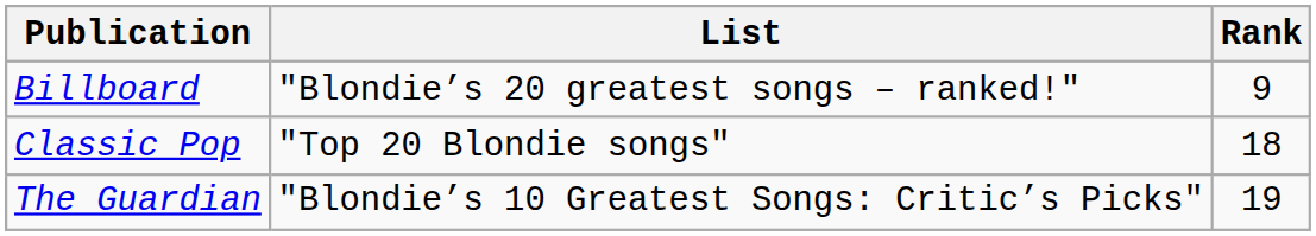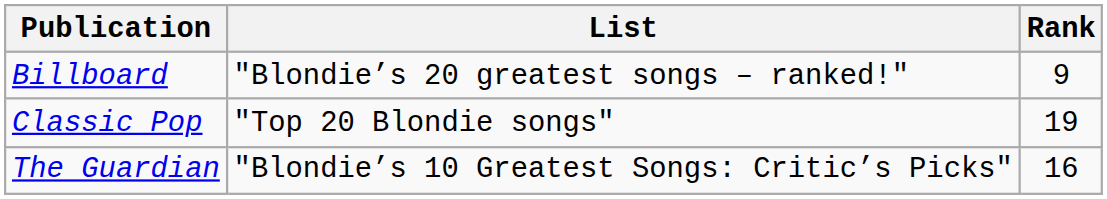 <table class="wikitable">
 <tr>
 <th align="center">Publication</th>
 <th align="center">List</th>
 <th align="center">Rank</th>
 </tr>
 <tr>
 <td align="left"><em><a href='#'>Billboard</a></em></td>
 <td align="left">"Blondie’s 20 greatest songs – ranked!"</td>
 <td align="center">9</td>
 </tr>
 <tr>
 <td align="left"><em><a href='#'>Classic Pop</a></em></td>
 <td align="left">"Top 20 Blondie songs"</td>
-<td align="center">18</td>
+<td align="center">19</td>
 </tr>
 <tr>
 <td align="left"><em><a href='#'>The Guardian</a></em></td>
 <td align="left">"Blondie’s 10 Greatest Songs: Critic’s Picks"</td>
-<td align="center">19</td>
+<td align="center">16</td>
 </tr>
 </table>
